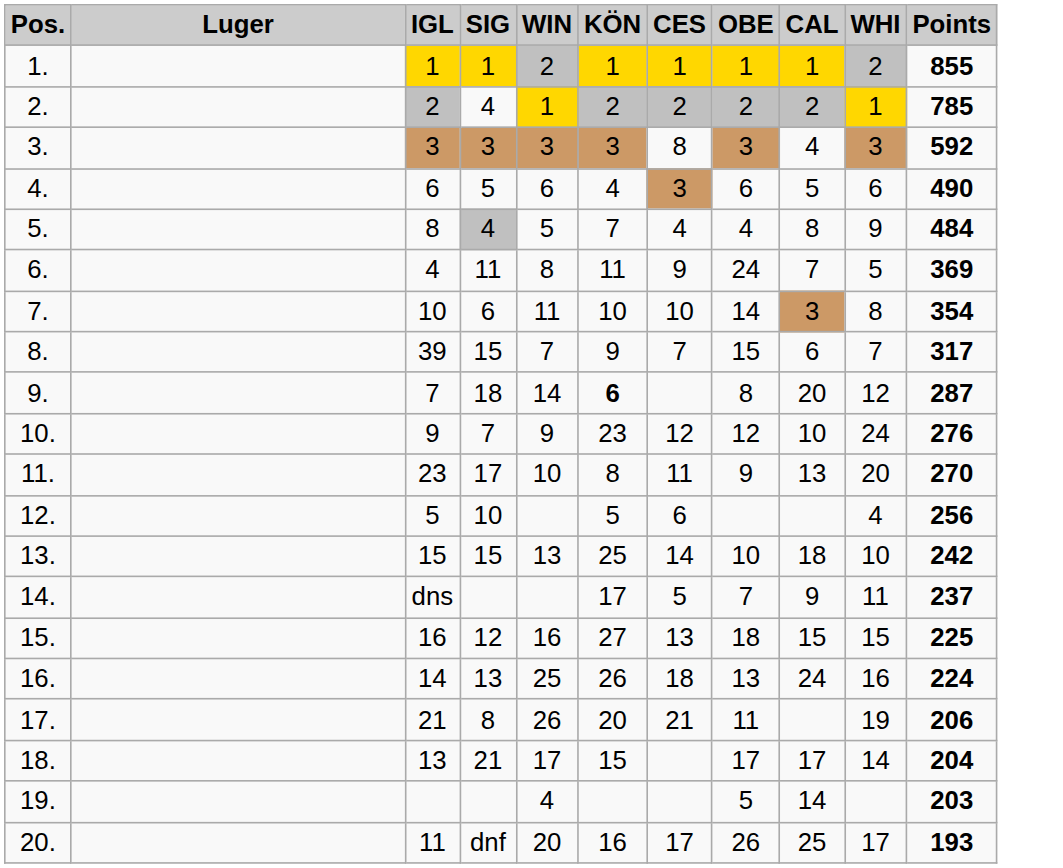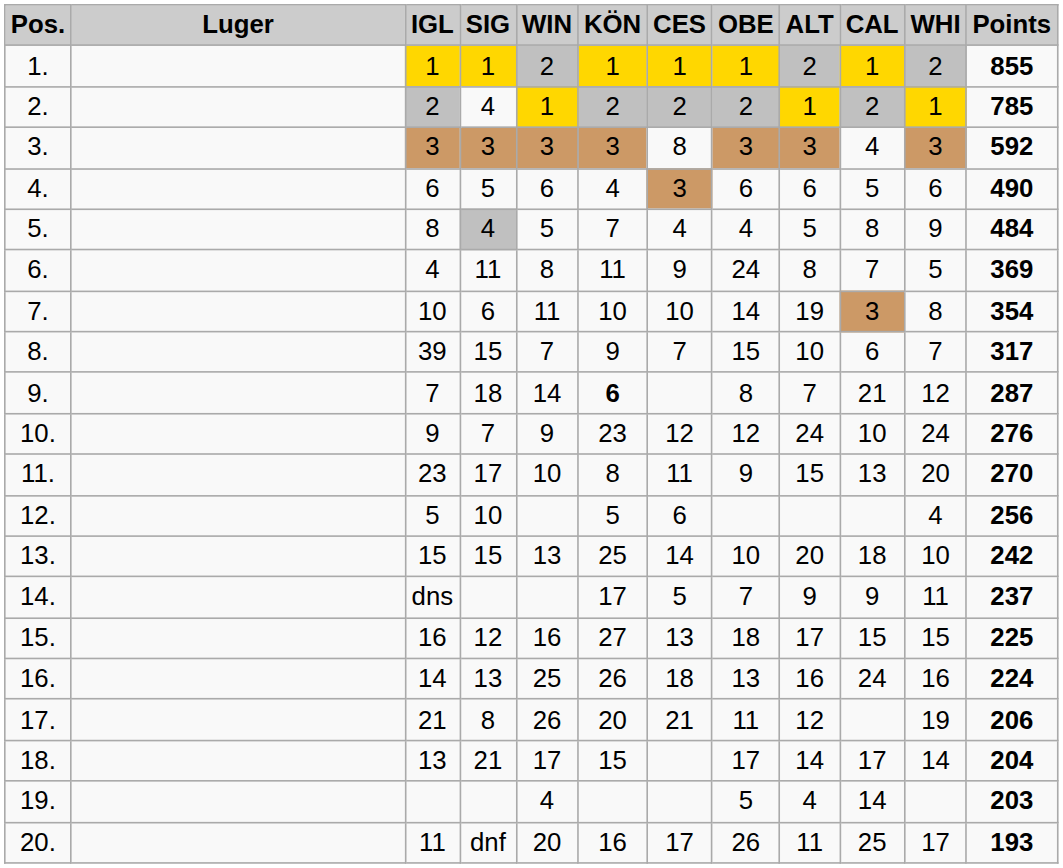 <table class=wikitable  bgcolor="#f7f8ff" cellpadding="3" cellspacing="0" border="1" style="text-align:center; border: gray solid 1px; border-collapse: collapse;">
 <tr bgcolor="#CCCCCC">
 <td align="center" width="10"><strong>Pos.</strong></td>
 <td align="center" width="200"><strong>Luger</strong></td>
 <td align="center" width="20"><strong>IGL</strong></td>
 <td align="center" width="20"><strong>SIG</strong></td>
 <td align="center" width="20"><strong>WIN</strong></td>
 <td align="center" width="20"><strong>KÖN</strong></td>
 <td align="center" width="20"><strong>CES</strong></td>
 <td align="center" width="20"><strong>OBE</strong></td>
+<td align="center" width="20"><strong>ALT</strong></td>
 <td align="center" width="20"><strong>CAL</strong></td>
 <td align="center" width="20"><strong>WHI</strong></td>
 <td align="center" width="20"><strong>Points</strong></td>
 </tr>
 <tr>
 <td>1.</td>
 <td align="left"><strong></strong></td>
 <td bgcolor="gold">1</td>
 <td bgcolor="gold">1</td>
 <td bgcolor="silver">2</td>
 <td bgcolor="gold">1</td>
 <td bgcolor="gold">1</td>
 <td bgcolor="gold">1</td>
+<td bgcolor="silver">2</td>
 <td bgcolor="gold">1</td>
 <td bgcolor="silver">2</td>
 <td><strong>855</strong></td>
 </tr>
 <tr>
 <td>2.</td>
 <td align="left"></td>
 <td bgcolor="silver">2</td>
 <td>4</td>
 <td bgcolor="gold">1</td>
 <td bgcolor="silver">2</td>
 <td bgcolor="silver">2</td>
 <td bgcolor="silver">2</td>
+<td bgcolor="gold">1</td>
 <td bgcolor="silver">2</td>
 <td bgcolor="gold">1</td>
 <td><strong>785</strong></td>
 </tr>
 <tr>
 <td>3.</td>
 <td align="left"></td>
 <td bgcolor="cc9966">3</td>
 <td bgcolor="cc9966">3</td>
 <td bgcolor="cc9966">3</td>
 <td bgcolor="cc9966">3</td>
 <td>8</td>
+<td bgcolor="cc9966">3</td>
 <td bgcolor="cc9966">3</td>
 <td>4</td>
 <td bgcolor="cc9966">3</td>
 <td><strong>592</strong></td>
 </tr>
 <tr>
 <td>4.</td>
 <td align="left"></td>
 <td>6</td>
 <td>5</td>
 <td>6</td>
 <td>4</td>
 <td bgcolor="cc9966">3</td>
 <td>6</td>
+<td>6</td>
 <td>5</td>
 <td>6</td>
 <td><strong>490</strong></td>
 </tr>
 <tr>
 <td>5.</td>
 <td align="left"></td>
 <td>8</td>
 <td bgcolor="silver">4</td>
 <td>5</td>
 <td>7</td>
 <td>4</td>
 <td>4</td>
+<td>5</td>
 <td>8</td>
 <td>9</td>
 <td><strong>484</strong></td>
 </tr>
 <tr>
 <td>6.</td>
 <td align="left"></td>
 <td>4</td>
 <td>11</td>
 <td>8</td>
 <td>11</td>
 <td>9</td>
 <td>24</td>
+<td>8</td>
 <td>7</td>
 <td>5</td>
 <td><strong>369</strong></td>
 </tr>
 <tr>
 <td>7.</td>
 <td align="left"></td>
 <td>10</td>
 <td>6</td>
 <td>11</td>
 <td>10</td>
 <td>10</td>
 <td>14</td>
+<td>19</td>
 <td bgcolor="cc9966">3</td>
 <td>8</td>
 <td><strong>354</strong></td>
 </tr>
 <tr>
 <td>8.</td>
 <td align="left"></td>
 <td>39</td>
 <td>15</td>
 <td>7</td>
 <td>9</td>
 <td>7</td>
 <td>15</td>
+<td>10</td>
 <td>6</td>
 <td>7</td>
 <td><strong>317</strong></td>
 </tr>
 <tr>
 <td>9.</td>
 <td align="left"></td>
 <td>7</td>
 <td>18</td>
 <td>14</td>
 <td><strong>6</strong></td>
 <td></td>
 <td>8</td>
-<td>20</td>
+<td>7</td>
+<td>21</td>
 <td>12</td>
 <td><strong>287</strong></td>
 </tr>
 <tr>
 <td>10.</td>
 <td align="left"></td>
 <td>9</td>
 <td>7</td>
 <td>9</td>
 <td>23</td>
 <td>12</td>
 <td>12</td>
+<td>24</td>
 <td>10</td>
 <td>24</td>
 <td><strong>276</strong></td>
 </tr>
 <tr>
 <td>11.</td>
 <td align="left"></td>
 <td>23</td>
 <td>17</td>
 <td>10</td>
 <td>8</td>
 <td>11</td>
 <td>9</td>
+<td>15</td>
 <td>13</td>
 <td>20</td>
 <td><strong>270</strong></td>
 </tr>
 <tr>
 <td>12.</td>
 <td align="left"></td>
 <td>5</td>
 <td>10</td>
 <td></td>
 <td>5</td>
 <td>6</td>
 <td></td>
 <td></td>
+<td></td>
 <td>4</td>
 <td><strong>256</strong></td>
 </tr>
 <tr>
 <td>13.</td>
 <td align="left"></td>
 <td>15</td>
 <td>15</td>
 <td>13</td>
 <td>25</td>
 <td>14</td>
 <td>10</td>
+<td>20</td>
 <td>18</td>
 <td>10</td>
 <td><strong>242</strong></td>
 </tr>
 <tr>
 <td>14.</td>
 <td align="left"></td>
 <td>dns</td>
 <td></td>
 <td></td>
 <td>17</td>
 <td>5</td>
 <td>7</td>
 <td>9</td>
+<td>9</td>
 <td>11</td>
 <td><strong>237</strong></td>
 </tr>
 <tr>
 <td>15.</td>
 <td align="left"></td>
 <td>16</td>
 <td>12</td>
 <td>16</td>
 <td>27</td>
 <td>13</td>
 <td>18</td>
+<td>17</td>
 <td>15</td>
 <td>15</td>
 <td><strong>225</strong></td>
 </tr>
 <tr>
 <td>16.</td>
 <td align="left"></td>
 <td>14</td>
 <td>13</td>
 <td>25</td>
 <td>26</td>
 <td>18</td>
 <td>13</td>
+<td>16</td>
 <td>24</td>
 <td>16</td>
 <td><strong>224</strong></td>
 </tr>
 <tr>
 <td>17.</td>
 <td align="left"></td>
 <td>21</td>
 <td>8</td>
 <td>26</td>
 <td>20</td>
 <td>21</td>
 <td>11</td>
+<td>12</td>
 <td></td>
 <td>19</td>
 <td><strong>206</strong></td>
 </tr>
 <tr>
 <td>18.</td>
 <td align="left"></td>
 <td>13</td>
 <td>21</td>
 <td>17</td>
 <td>15</td>
 <td></td>
 <td>17</td>
+<td>14</td>
 <td>17</td>
 <td>14</td>
 <td><strong>204</strong></td>
 </tr>
 <tr>
 <td>19.</td>
 <td align="left"></td>
 <td></td>
 <td></td>
 <td>4</td>
 <td></td>
 <td></td>
 <td>5</td>
+<td>4</td>
 <td>14</td>
 <td></td>
 <td><strong>203</strong></td>
 </tr>
 <tr>
 <td>20.</td>
 <td align="left"></td>
 <td>11</td>
 <td>dnf</td>
 <td>20</td>
 <td>16</td>
 <td>17</td>
 <td>26</td>
+<td>11</td>
 <td>25</td>
 <td>17</td>
 <td><strong>193</strong></td>
 </tr>
 </table>
